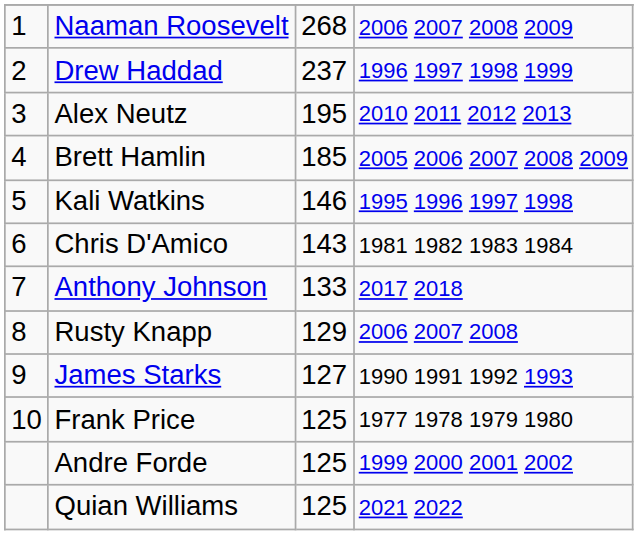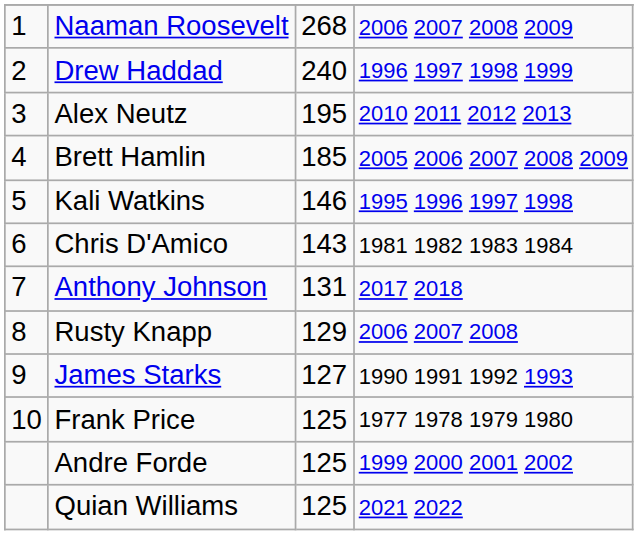 <table class="wikitable">
 <tr>
 </tr>
 <tr>
 <td>1</td>
 <td><a href='#'>Naaman Roosevelt</a></td>
 <td>268</td>
 <td style="font-size:80%;"><a href='#'>2006</a> <a href='#'>2007</a> <a href='#'>2008</a> <a href='#'>2009</a></td>
 </tr>
 <tr>
 <td>2</td>
 <td><a href='#'>Drew Haddad</a></td>
-<td>237</td>
+<td>240</td>
 <td style="font-size:80%;"><a href='#'>1996</a> <a href='#'>1997</a> <a href='#'>1998</a> <a href='#'>1999</a></td>
 </tr>
 <tr>
 <td>3</td>
 <td>Alex Neutz</td>
 <td>195</td>
 <td style="font-size:80%;"><a href='#'>2010</a> <a href='#'>2011</a> <a href='#'>2012</a> <a href='#'>2013</a></td>
 </tr>
 <tr>
 <td>4</td>
 <td>Brett Hamlin</td>
 <td>185</td>
 <td style="font-size:80%;"><a href='#'>2005</a> <a href='#'>2006</a> <a href='#'>2007</a> <a href='#'>2008</a> <a href='#'>2009</a></td>
 </tr>
 <tr>
 <td>5</td>
 <td>Kali Watkins</td>
 <td>146</td>
 <td style="font-size:80%;"><a href='#'>1995</a> <a href='#'>1996</a> <a href='#'>1997</a> <a href='#'>1998</a></td>
 </tr>
 <tr>
 <td>6</td>
 <td>Chris D'Amico</td>
 <td>143</td>
 <td style="font-size:80%;">1981 1982 1983 1984</td>
 </tr>
 <tr>
 <td>7</td>
 <td><a href='#'>Anthony Johnson</a></td>
-<td>133</td>
+<td>131</td>
 <td style="font-size:80%;"><a href='#'>2017</a> <a href='#'>2018</a></td>
 </tr>
 <tr>
 <td>8</td>
 <td>Rusty Knapp</td>
 <td>129</td>
 <td style="font-size:80%;"><a href='#'>2006</a> <a href='#'>2007</a> <a href='#'>2008</a></td>
 </tr>
 <tr>
 <td>9</td>
 <td><a href='#'>James Starks</a></td>
 <td>127</td>
 <td style="font-size:80%;">1990 1991 1992 <a href='#'>1993</a></td>
 </tr>
 <tr>
 <td>10</td>
 <td>Frank Price</td>
 <td>125</td>
 <td style="font-size:80%;">1977 1978 1979 1980</td>
 </tr>
 <tr>
 <td></td>
 <td>Andre Forde</td>
 <td>125</td>
 <td style="font-size:80%;"><a href='#'>1999</a> <a href='#'>2000</a> <a href='#'>2001</a> <a href='#'>2002</a></td>
 </tr>
 <tr>
 <td></td>
 <td>Quian Williams</td>
 <td>125</td>
 <td style="font-size:80%;"><a href='#'>2021</a> <a href='#'>2022</a></td>
 </tr>
 </table>
